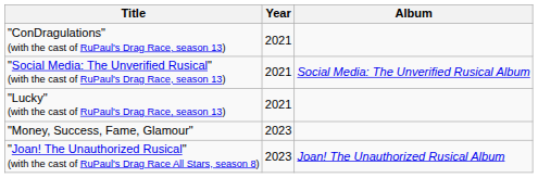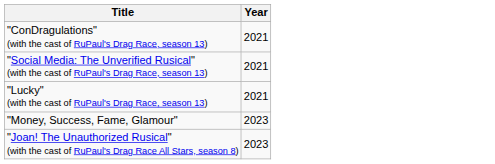 <table class="wikitable plainrowheaders sortable">
 <tr>
 <th>Title</th>
 <th>Year</th>
-<th>Album</th>
 </tr>
 <tr>
 <td>"ConDragulations"<br><small>(with the cast of <a href='#'>RuPaul's Drag Race, season 13</a>)</small></td>
 <td>2021</td>
-<td></td>
 </tr>
 <tr>
 <td>"<a href='#'>Social Media: The Unverified Rusical</a>"<br><small>(with the cast of <a href='#'>RuPaul's Drag Race, season 13</a>)</small></td>
 <td>2021</td>
-<td><em><a href='#'>Social Media: The Unverified Rusical Album</a></em></td>
 </tr>
 <tr>
 <td>"Lucky"<br><small>(with the cast of <a href='#'>RuPaul's Drag Race, season 13</a>)</small></td>
 <td>2021</td>
-<td></td>
 </tr>
 <tr>
 <td>"Money, Success, Fame, Glamour" </td>
 <td>2023</td>
-<td></td>
 </tr>
 <tr>
 <td>"<a href='#'>Joan! The Unauthorized Rusical</a>"<br><small>(with the cast of <a href='#'>RuPaul's Drag Race All Stars, season 8</a>)</small></td>
 <td>2023</td>
-<td><em><a href='#'>Joan! The Unauthorized Rusical Album</a></em></td>
 </tr>
 </table>
